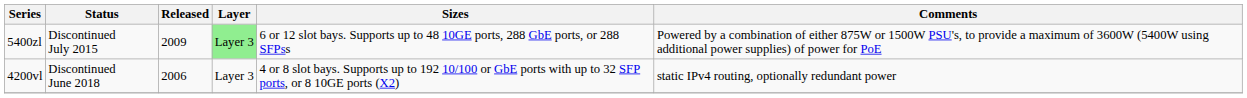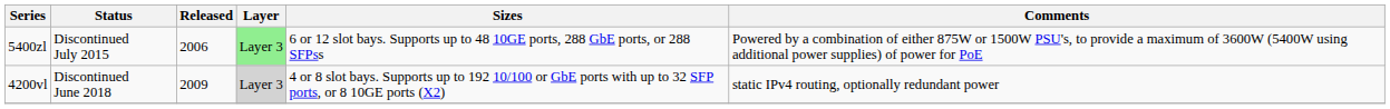 <table class="wikitable">
 <tr>
 <th>Series</th>
 <th>Status</th>
 <th>Released</th>
 <th>Layer</th>
 <th>Sizes</th>
 <th>Comments</th>
 </tr>
 <tr>
 <td>5400zl</td>
 <td>Discontinued July 2015</td>
-<td>2009</td>
+<td>2006</td>
 <td style="background: lightgreen;">Layer 3</td>
 <td>6 or 12 slot bays. Supports up to 48 <a href='#'>10GE</a> ports, 288 <a href='#'>GbE</a> ports, or 288 <a href='#'>SFPs</a>s</td>
 <td>Powered by a combination of either 875W or 1500W <a href='#'>PSU</a>'s, to provide a maximum of 3600W (5400W using additional power supplies) of power for <a href='#'>PoE</a></td>
 </tr>
 <tr>
 <td>4200vl</td>
 <td>Discontinued June 2018</td>
-<td>2006</td>
-<td>Layer 3</td>
+<td>2009</td>
+<td style="background: lightgrey;">Layer 3</td>
 <td>4 or 8 slot bays. Supports up to 192 <a href='#'>10/100</a> or <a href='#'>GbE</a> ports with up to 32 <a href='#'>SFP ports</a>, or 8 10GE ports (<a href='#'>X2</a>)</td>
 <td>static IPv4 routing, optionally redundant power</td>
 </tr>
 <tr>
 </tr>
 </table>
